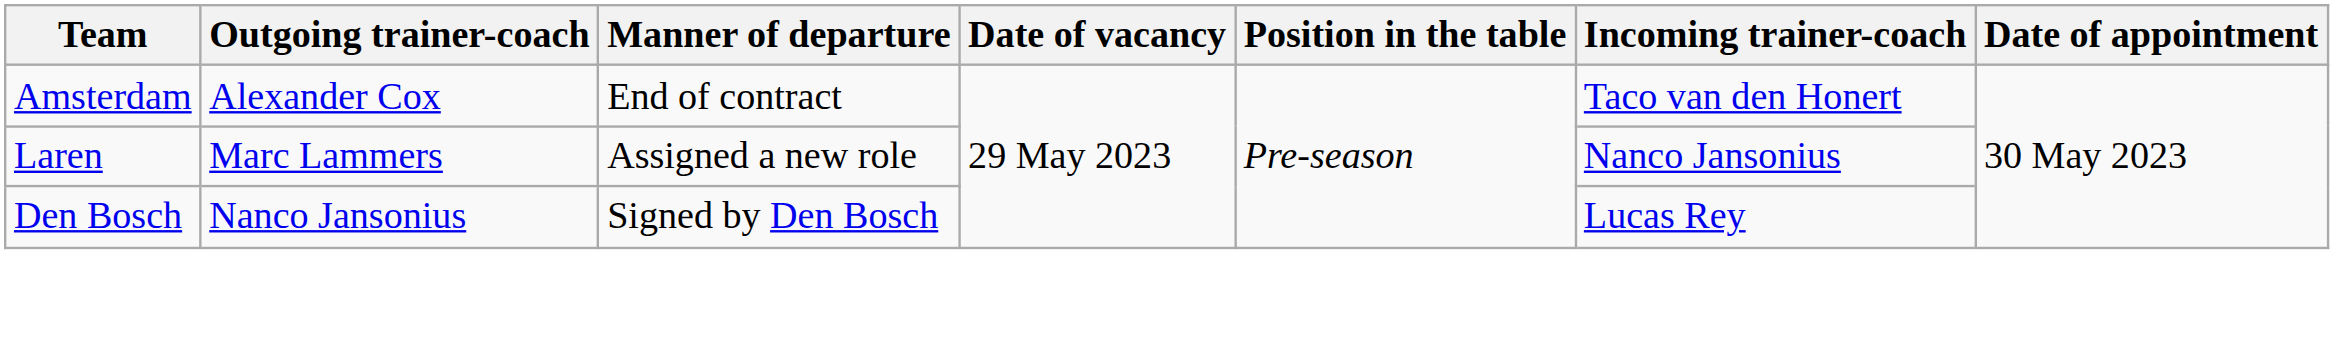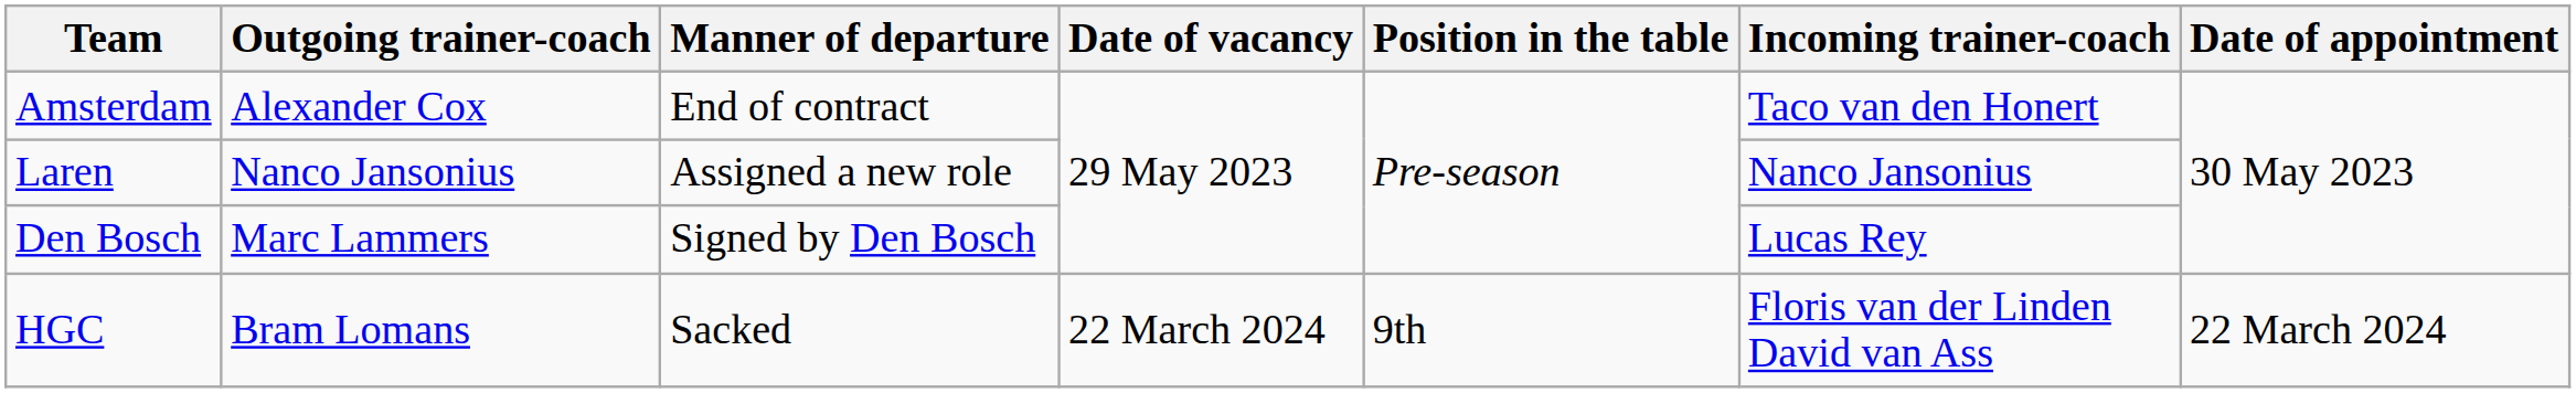 <table class="wikitable sortable">
 <tr>
 <th>Team</th>
 <th>Outgoing trainer-coach</th>
 <th>Manner of departure</th>
 <th>Date of vacancy</th>
 <th>Position in the table</th>
 <th>Incoming trainer-coach</th>
 <th>Date of appointment</th>
 </tr>
 <tr>
 <td><a href='#'>Amsterdam</a></td>
 <td> <a href='#'>Alexander Cox</a></td>
 <td>End of contract</td>
 <td rowspan=3>29 May 2023</td>
 <td rowspan=3><em>Pre-season</em></td>
 <td> <a href='#'>Taco van den Honert</a></td>
 <td rowspan=3>30 May 2023</td>
 </tr>
 <tr>
 <td><a href='#'>Laren</a></td>
-<td> <a href='#'>Marc Lammers</a></td>
+<td> <a href='#'>Nanco Jansonius</a></td>
 <td>Assigned a new role</td>
 <td> <a href='#'>Nanco Jansonius</a></td>
 </tr>
 <tr>
 <td><a href='#'>Den Bosch</a></td>
-<td> <a href='#'>Nanco Jansonius</a></td>
+<td> <a href='#'>Marc Lammers</a></td>
 <td>Signed by <a href='#'>Den Bosch</a></td>
 <td> <a href='#'>Lucas Rey</a></td>
 </tr>
+<tr>
+<td><a href='#'>HGC</a></td>
+<td> <a href='#'>Bram Lomans</a></td>
+<td>Sacked</td>
+<td>22 March 2024</td>
+<td>9th</td>
+<td> <a href='#'>Floris van der Linden</a><br> <a href='#'>David van Ass</a></td>
+<td>22 March 2024</td>
+</tr>
 </table>
